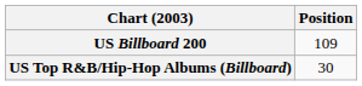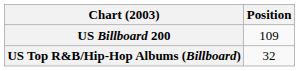 <table class="wikitable plainrowheaders sortable" style="text-align:center;">
 <tr>
 <th>Chart (2003)</th>
 <th>Position</th>
 </tr>
 <tr>
 <th scope="row">US <em>Billboard</em> 200</th>
 <td align="center">109</td>
 </tr>
 <tr>
 <th scope="row">US Top R&B/Hip-Hop Albums (<em>Billboard</em>)</th>
-<td align="center">30</td>
+<td align="center">32</td>
 </tr>
 </table>
